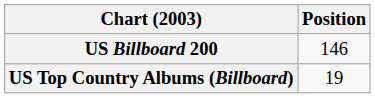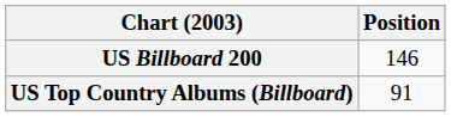 <table class="wikitable sortable plainrowheaders" style="text-align:center">
 <tr>
 <th scope="col">Chart (2003)</th>
 <th scope="col">Position</th>
 </tr>
 <tr>
 <th scope="row">US <em>Billboard</em> 200</th>
 <td>146</td>
 </tr>
 <tr>
 <th scope="row">US Top Country Albums (<em>Billboard</em>)</th>
-<td>19</td>
+<td>91</td>
 </tr>
 </table>
